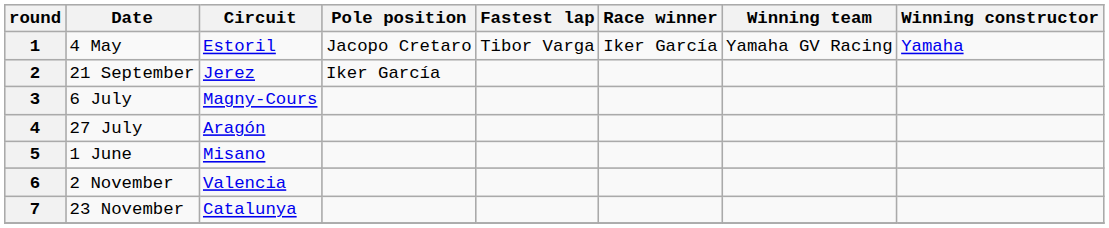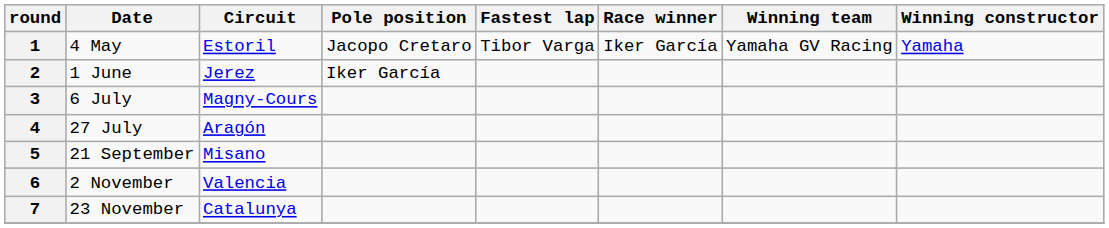 <table class="wikitable" style="font-size:85%;">
 <tr>
 <th>round</th>
 <th>Date</th>
 <th>Circuit</th>
 <th>Pole position</th>
 <th>Fastest lap</th>
 <th>Race winner</th>
 <th>Winning team</th>
 <th>Winning constructor</th>
 </tr>
 <tr>
 <th>1</th>
 <td>4 May</td>
 <td> <a href='#'>Estoril</a></td>
 <td> Jacopo Cretaro</td>
 <td> Tibor Varga</td>
 <td> Iker García</td>
 <td> Yamaha GV Racing</td>
 <td> <a href='#'>Yamaha</a></td>
 </tr>
 <tr>
 <th>2</th>
-<td>21 September</td>
+<td>1 June</td>
 <td> <a href='#'>Jerez</a></td>
 <td> Iker García</td>
 <td></td>
 <td></td>
 <td></td>
 <td></td>
 </tr>
 <tr>
 <th>3</th>
 <td>6 July</td>
 <td> <a href='#'>Magny-Cours</a></td>
 <td></td>
 <td></td>
 <td></td>
 <td></td>
 <td></td>
 </tr>
 <tr>
 <th>4</th>
 <td>27 July</td>
 <td> <a href='#'>Aragón</a></td>
 <td></td>
 <td></td>
 <td></td>
 <td></td>
 <td></td>
 </tr>
 <tr>
 <th>5</th>
-<td>1 June</td>
+<td>21 September</td>
 <td> <a href='#'>Misano</a></td>
 <td></td>
 <td></td>
 <td></td>
 <td></td>
 <td></td>
 </tr>
 <tr>
 <th>6</th>
 <td>2 November</td>
 <td> <a href='#'>Valencia</a></td>
 <td></td>
 <td></td>
 <td></td>
 <td></td>
 <td></td>
 </tr>
 <tr>
 <th>7</th>
 <td>23 November</td>
 <td> <a href='#'>Catalunya</a></td>
 <td></td>
 <td></td>
 <td></td>
 <td></td>
 <td></td>
 </tr>
 <tr>
 </tr>
 </table>
